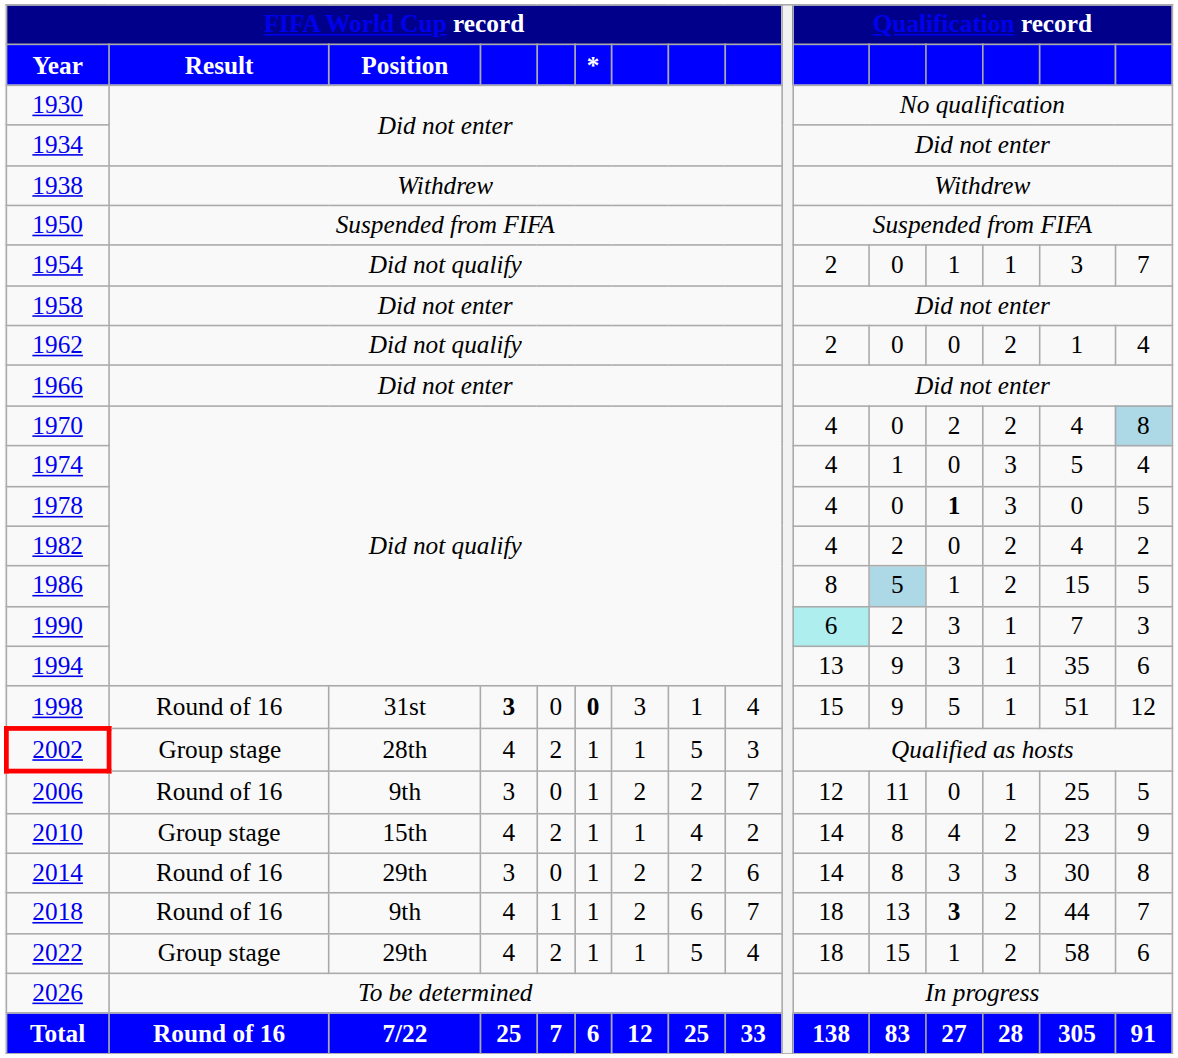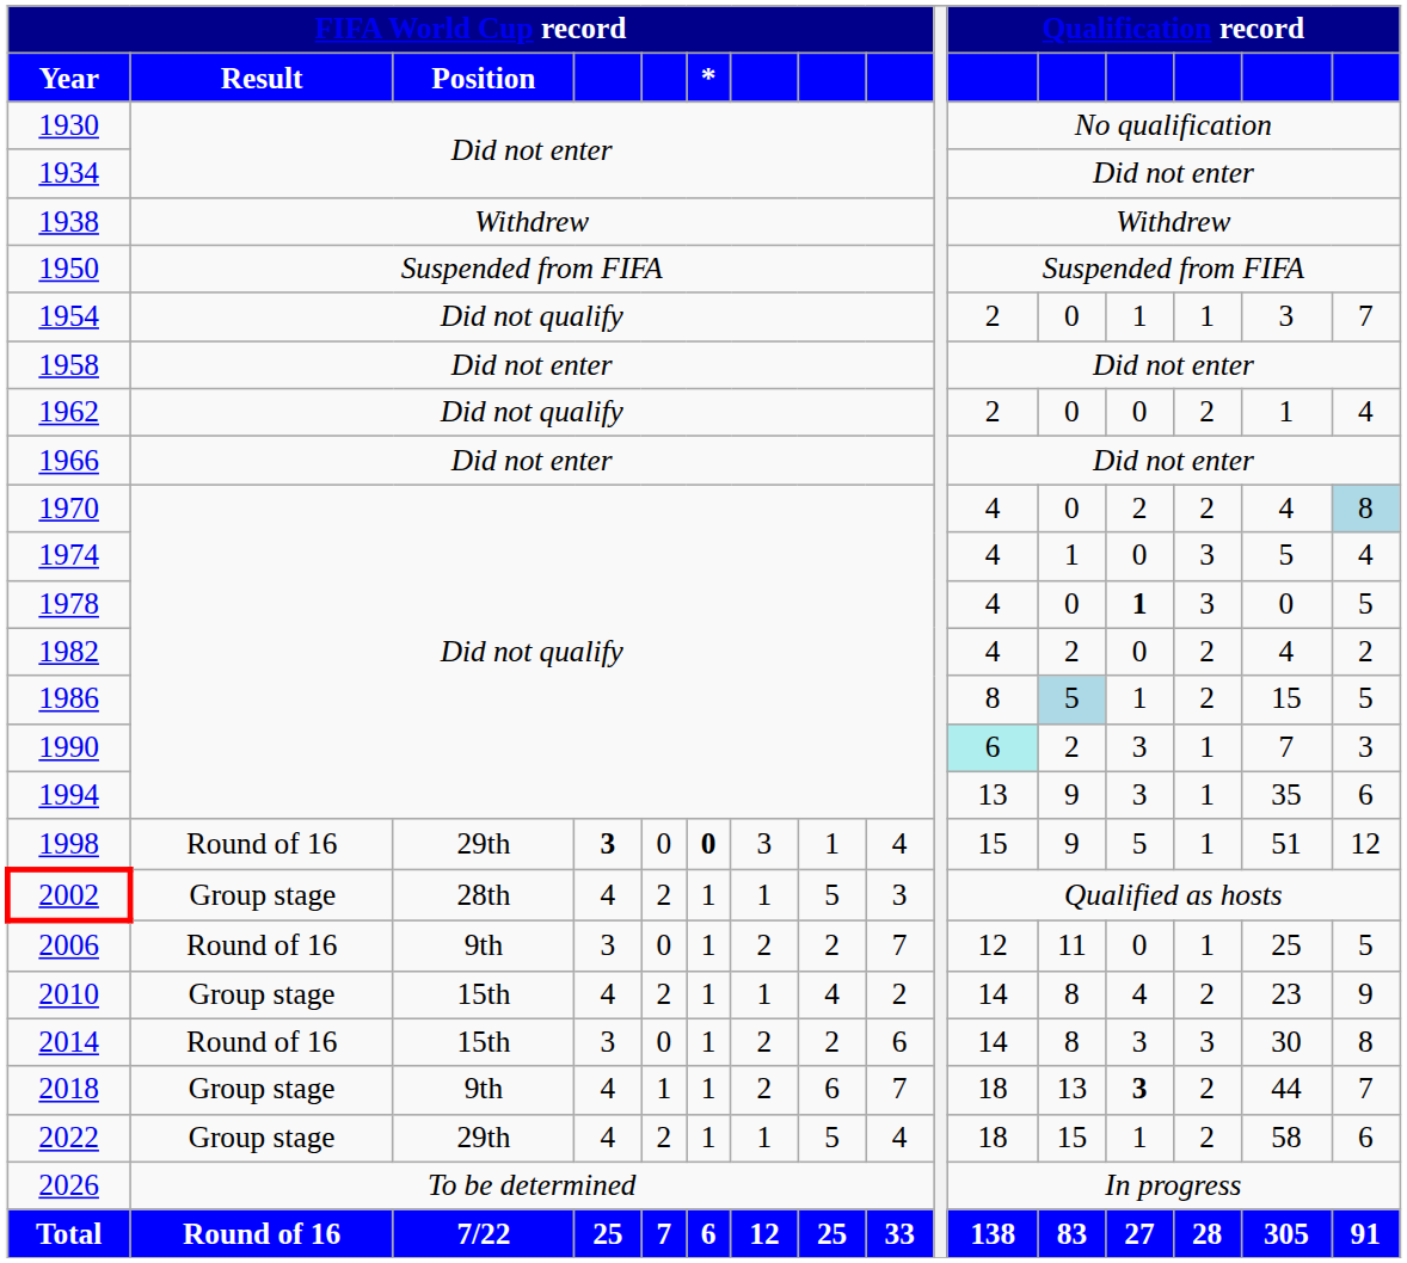 <table class="wikitable" style="text-align: center;">
 <tr>
 <th colspan="9"style=background:darkblue;color:white><a href='#'>FIFA World Cup</a> record</th>
 <th style="width:1%;" rowspan="26"style=background:darkblue></th>
 <th colspan="6"style=background:darkblue;color:white><a href='#'>Qualification</a> record</th>
 </tr>
 <tr>
 <th style=background:blue;color:white>Year</th>
 <th style=background:blue;color:white>Result</th>
 <th style=background:blue;color:white>Position</th>
 <th style=background:blue;color:white></th>
 <th style=background:blue;color:white></th>
 <th style=background:blue;color:white>*</th>
 <th style=background:blue;color:white></th>
 <th style=background:blue;color:white></th>
 <th style=background:blue;color:white></th>
 <th style=background:blue;color:white></th>
 <th style=background:blue;color:white></th>
 <th style=background:blue;color:white></th>
 <th style=background:blue;color:white></th>
 <th style=background:blue;color:white></th>
 <th style=background:blue;color:white></th>
 </tr>
 <tr>
 <td> <a href='#'>1930</a></td>
 <td rowspan=2 colspan=8><em>Did not enter</em></td>
 <td colspan=6><em>No qualification</em></td>
 </tr>
 <tr>
 <td> <a href='#'>1934</a></td>
 <td colspan=6><em>Did not enter</em></td>
 </tr>
 <tr>
 <td> <a href='#'>1938</a></td>
 <td colspan=8><em>Withdrew</em></td>
 <td colspan=6><em>Withdrew</em></td>
 </tr>
 <tr>
 <td> <a href='#'>1950</a></td>
 <td colspan=8><em>Suspended from FIFA</em></td>
 <td colspan=6><em>Suspended from FIFA</em></td>
 </tr>
 <tr>
 <td> <a href='#'>1954</a></td>
 <td colspan=8><em>Did not qualify</em></td>
 <td>2</td>
 <td>0</td>
 <td>1</td>
 <td>1</td>
 <td>3</td>
 <td>7</td>
 </tr>
 <tr>
 <td> <a href='#'>1958</a></td>
 <td colspan=8><em>Did not enter</em></td>
 <td colspan=6><em>Did not enter</em></td>
 </tr>
 <tr>
 <td> <a href='#'>1962</a></td>
 <td colspan=8><em>Did not qualify</em></td>
 <td>2</td>
 <td>0</td>
 <td>0</td>
 <td>2</td>
 <td>1</td>
 <td>4</td>
 </tr>
 <tr>
 <td> <a href='#'>1966</a></td>
 <td colspan=8><em>Did not enter</em></td>
 <td colspan=6><em>Did not enter</em></td>
 </tr>
 <tr>
 <td> <a href='#'>1970</a></td>
 <td rowspan=7 colspan=8><em>Did not qualify</em></td>
 <td>4</td>
 <td>0</td>
 <td>2</td>
 <td>2</td>
 <td>4</td>
 <td style="background: lightblue;">8</td>
 </tr>
 <tr>
 <td> <a href='#'>1974</a></td>
 <td>4</td>
 <td>1</td>
 <td>0</td>
 <td>3</td>
 <td>5</td>
 <td>4</td>
 </tr>
 <tr>
 <td> <a href='#'>1978</a></td>
 <td>4</td>
 <td>0</td>
 <td><strong>1</strong></td>
 <td>3</td>
 <td>0</td>
 <td>5</td>
 </tr>
 <tr>
 <td> <a href='#'>1982</a></td>
 <td>4</td>
 <td>2</td>
 <td>0</td>
 <td>2</td>
 <td>4</td>
 <td>2</td>
 </tr>
 <tr>
 <td> <a href='#'>1986</a></td>
 <td>8</td>
 <td style="background: lightblue;">5</td>
 <td>1</td>
 <td>2</td>
 <td>15</td>
 <td>5</td>
 </tr>
 <tr>
 <td> <a href='#'>1990</a></td>
 <td style="background: paleturquoise;">6</td>
 <td>2</td>
 <td>3</td>
 <td>1</td>
 <td>7</td>
 <td>3</td>
 </tr>
 <tr>
 <td> <a href='#'>1994</a></td>
 <td>13</td>
 <td>9</td>
 <td>3</td>
 <td>1</td>
 <td>35</td>
 <td>6</td>
 </tr>
 <tr>
 <td> <a href='#'>1998</a></td>
 <td>Round of 16</td>
-<td>31st</td>
+<td>29th</td>
 <td><strong>3</strong></td>
 <td>0</td>
 <td><strong>0</strong></td>
 <td>3</td>
 <td>1</td>
 <td>4</td>
 <td>15</td>
 <td>9</td>
 <td>5</td>
 <td>1</td>
 <td>51</td>
 <td>12</td>
 </tr>
 <tr>
 <td style="border: 3px solid red">  <a href='#'>2002</a></td>
 <td>Group stage</td>
 <td>28th</td>
 <td>4</td>
 <td>2</td>
 <td>1</td>
 <td>1</td>
 <td>5</td>
 <td>3</td>
 <td colspan=6><em>Qualified as hosts</em></td>
 </tr>
 <tr>
 <td> <a href='#'>2006</a></td>
 <td>Round of 16</td>
 <td>9th</td>
 <td>3</td>
 <td>0</td>
 <td>1</td>
 <td>2</td>
 <td>2</td>
 <td>7</td>
 <td>12</td>
 <td>11</td>
 <td>0</td>
 <td>1</td>
 <td>25</td>
 <td>5</td>
 </tr>
 <tr>
 <td> <a href='#'>2010</a></td>
 <td>Group stage</td>
 <td>15th</td>
 <td>4</td>
 <td>2</td>
 <td>1</td>
 <td>1</td>
 <td>4</td>
 <td>2</td>
 <td>14</td>
 <td>8</td>
 <td>4</td>
 <td>2</td>
 <td>23</td>
 <td>9</td>
 </tr>
 <tr>
 <td> <a href='#'>2014</a></td>
 <td>Round of 16</td>
-<td>29th</td>
+<td>15th</td>
 <td>3</td>
 <td>0</td>
 <td>1</td>
 <td>2</td>
 <td>2</td>
 <td>6</td>
 <td>14</td>
 <td>8</td>
 <td>3</td>
 <td>3</td>
 <td>30</td>
 <td>8</td>
 </tr>
 <tr>
 <td> <a href='#'>2018</a></td>
-<td>Round of 16</td>
+<td>Group stage</td>
 <td>9th</td>
 <td>4</td>
 <td>1</td>
 <td>1</td>
 <td>2</td>
 <td>6</td>
 <td>7</td>
 <td>18</td>
 <td>13</td>
 <td><strong>3</strong></td>
 <td>2</td>
 <td>44</td>
 <td>7</td>
 </tr>
 <tr>
 <td> <a href='#'>2022</a></td>
 <td>Group stage</td>
 <td>29th</td>
 <td>4</td>
 <td>2</td>
 <td>1</td>
 <td>1</td>
 <td>5</td>
 <td>4</td>
 <td>18</td>
 <td>15</td>
 <td>1</td>
 <td>2</td>
 <td>58</td>
 <td>6</td>
 </tr>
 <tr>
 <td>   <a href='#'>2026</a></td>
 <td colspan=8><em>To be determined</em></td>
 <td colspan=6><em>In progress</em></td>
 </tr>
 <tr style=background:blue;color:white;>
 <td><strong>Total</strong></td>
 <td><strong>Round of 16</strong></td>
 <td><strong>7/22</strong></td>
 <td><strong>25</strong></td>
 <td><strong>7</strong></td>
 <td><strong>6</strong></td>
 <td><strong>12</strong></td>
 <td><strong>25</strong></td>
 <td><strong>33</strong></td>
 <td><strong>138</strong></td>
 <td><strong>83</strong></td>
 <td><strong>27</strong></td>
 <td><strong>28</strong></td>
 <td><strong>305</strong></td>
 <td><strong>91</strong></td>
 </tr>
 </table>
